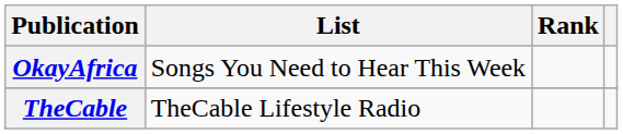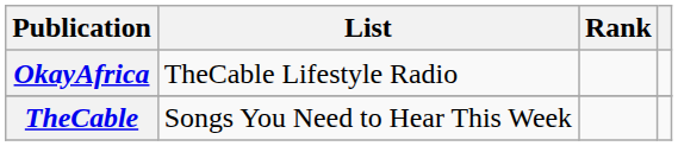 <table class="wikitable sortable plainrowheaders" style="border:none; margin:0;">
 <tr>
 <th scope="col">Publication</th>
 <th scope="col" class="unsortable">List</th>
 <th scope="col" data-sort-type="number">Rank</th>
 <th scope="col" class="unsortable"></th>
 </tr>
 <tr>
 <th scope="row" rowspan="1"><em><a href='#'>OkayAfrica</a></em></th>
-<td>Songs You Need to Hear This Week</td>
+<td>TheCable Lifestyle Radio</td>
 <td></td>
 <td></td>
 </tr>
 <tr>
 </tr>
 <tr>
 <th scope="row" rowspan="1"><em><a href='#'>TheCable</a></em></th>
-<td>TheCable Lifestyle Radio</td>
+<td>Songs You Need to Hear This Week</td>
 <td></td>
 <td></td>
 </tr>
 </table>
